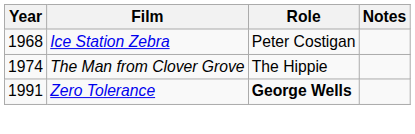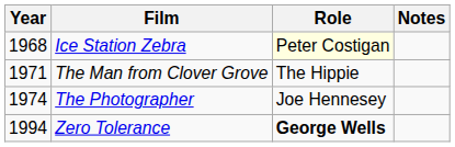 <table class="wikitable sortable">
 <tr>
 <th>Year</th>
 <th>Film</th>
 <th>Role</th>
 <th class="unsortable">Notes</th>
 </tr>
 <tr>
 <td>1968</td>
 <td><em><a href='#'>Ice Station Zebra</a></em></td>
-<td>Peter Costigan</td>
+<td style="background: lightyellow;">Peter Costigan</td>
 <td></td>
 </tr>
 <tr>
-<td>1974</td>
+<td>1971</td>
 <td><em>The Man from Clover Grove</em></td>
 <td>The Hippie</td>
 <td></td>
 </tr>
 <tr>
-<td>1991</td>
+<td>1974</td>
+<td><em><a href='#'>The Photographer</a></em></td>
+<td>Joe Hennesey</td>
+<td></td>
+</tr>
+<tr>
+<td>1994</td>
 <td><em><a href='#'>Zero Tolerance</a></em></td>
 <td><strong>George Wells</strong></td>
 <td><br></td>
 </tr>
 </table>
